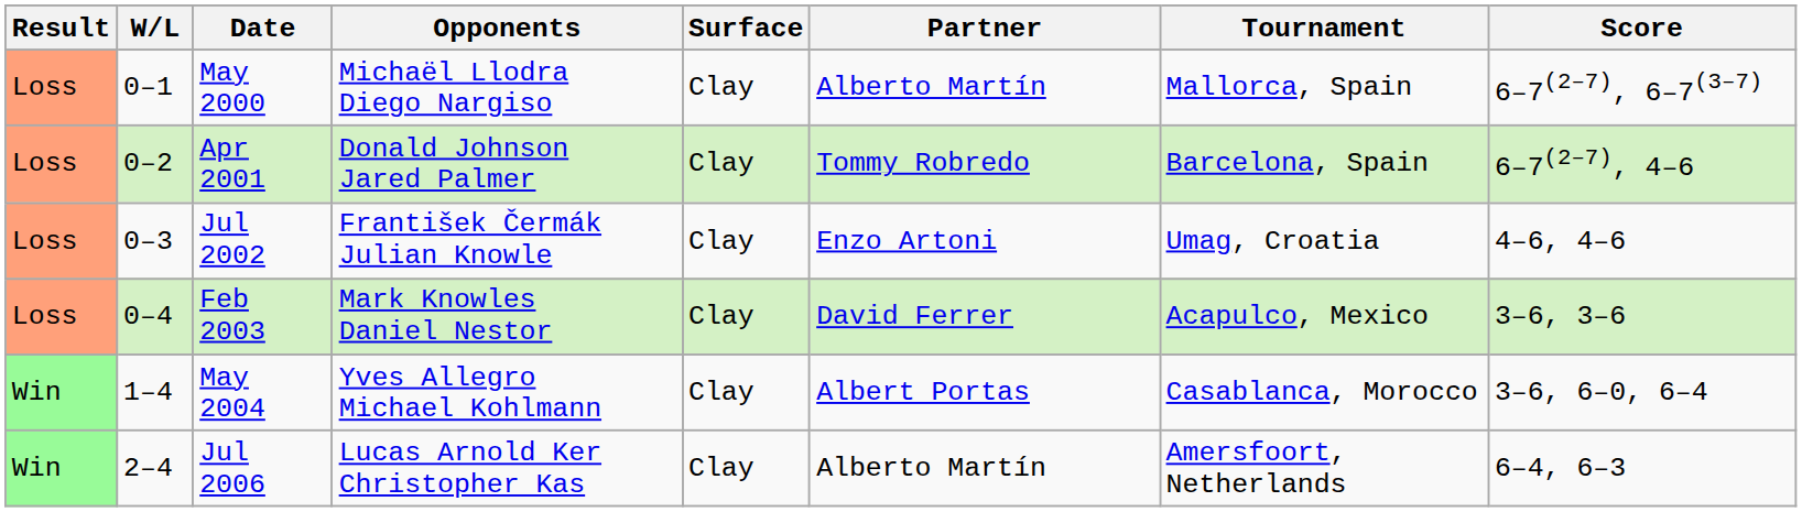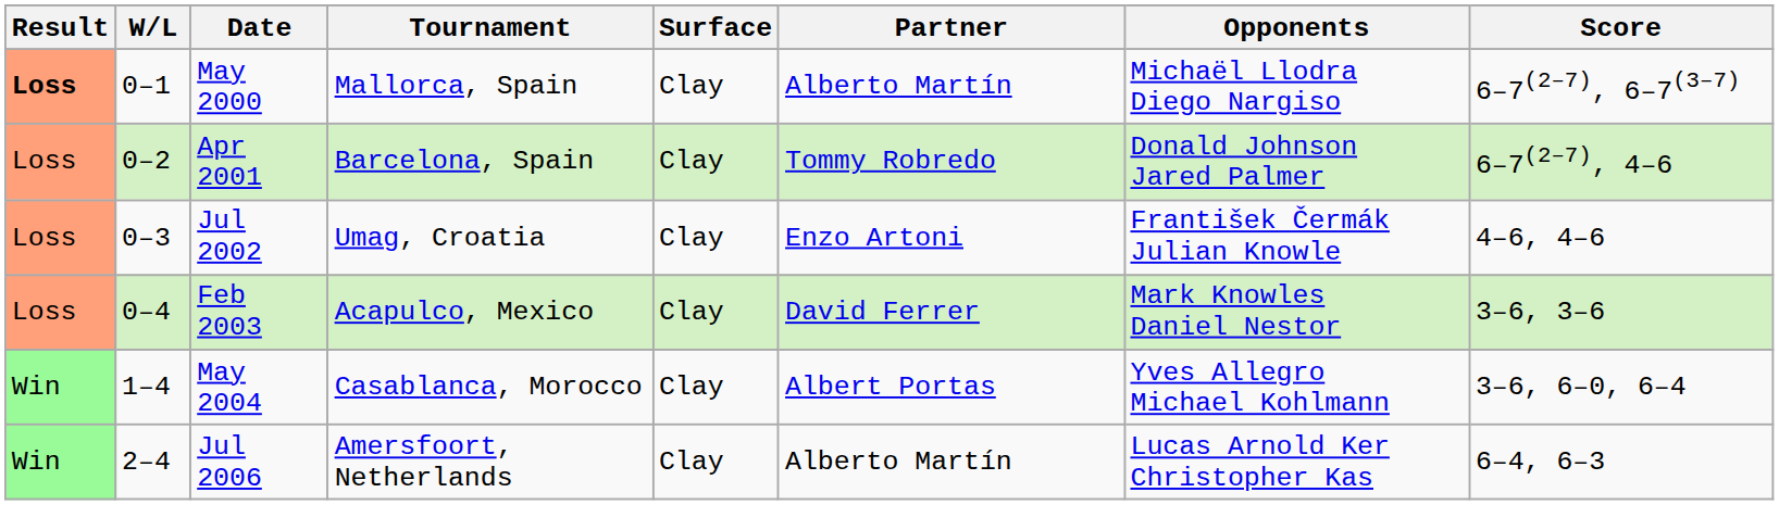 <table class="sortable wikitable">
 <tr>
 <th style="width:35px">Result</th>
 <th style="width:30px" class="unsortable">W/L</th>
 <th style="width:60px;">Date</th>
-<th style="width:160px;">Opponents</th>
+<th style="width:150px;">Tournament</th>
 <th style="width:45px">Surface</th>
 <th style="width:160px;">Partner</th>
-<th style="width:150px;">Tournament</th>
+<th style="width:160px;">Opponents</th>
 <th style="width:140px" class="unsortable">Score</th>
 </tr>
 <tr>
-<td style="background:#ffa07a;">Loss</td>
+<td style="background:#ffa07a;"><strong>Loss</strong></td>
 <td>0–1</td>
 <td><a href='#'>May 2000</a></td>
-<td> <a href='#'>Michaël Llodra</a> <br>  <a href='#'>Diego Nargiso</a></td>
+<td><a href='#'>Mallorca</a>, Spain</td>
 <td>Clay</td>
 <td> <a href='#'>Alberto Martín</a></td>
-<td><a href='#'>Mallorca</a>, Spain</td>
+<td> <a href='#'>Michaël Llodra</a> <br>  <a href='#'>Diego Nargiso</a></td>
 <td>6–7<sup>(2–7)</sup>, 6–7<sup>(3–7)</sup></td>
 </tr>
 <tr bgcolor="#d4f1c5">
 <td style="background:#ffa07a;">Loss</td>
 <td>0–2</td>
 <td><a href='#'>Apr 2001</a></td>
-<td> <a href='#'>Donald Johnson</a> <br>  <a href='#'>Jared Palmer</a></td>
+<td><a href='#'>Barcelona</a>, Spain</td>
 <td>Clay</td>
 <td> <a href='#'>Tommy Robredo</a></td>
-<td><a href='#'>Barcelona</a>, Spain</td>
+<td> <a href='#'>Donald Johnson</a> <br>  <a href='#'>Jared Palmer</a></td>
 <td>6–7<sup>(2–7)</sup>, 4–6</td>
 </tr>
 <tr>
 <td style="background:#ffa07a;">Loss</td>
 <td>0–3</td>
 <td><a href='#'>Jul 2002</a></td>
-<td> <a href='#'>František Čermák</a> <br>  <a href='#'>Julian Knowle</a></td>
+<td><a href='#'>Umag</a>, Croatia</td>
 <td>Clay</td>
 <td> <a href='#'>Enzo Artoni</a></td>
-<td><a href='#'>Umag</a>, Croatia</td>
+<td> <a href='#'>František Čermák</a> <br>  <a href='#'>Julian Knowle</a></td>
 <td>4–6, 4–6</td>
 </tr>
 <tr bgcolor="#d4f1c5">
 <td style="background:#ffa07a;">Loss</td>
 <td>0–4</td>
 <td><a href='#'>Feb 2003</a></td>
-<td> <a href='#'>Mark Knowles</a> <br>  <a href='#'>Daniel Nestor</a></td>
+<td><a href='#'>Acapulco</a>, Mexico</td>
 <td>Clay</td>
 <td> <a href='#'>David Ferrer</a></td>
-<td><a href='#'>Acapulco</a>, Mexico</td>
+<td> <a href='#'>Mark Knowles</a> <br>  <a href='#'>Daniel Nestor</a></td>
 <td>3–6, 3–6</td>
 </tr>
 <tr>
 <td style="background:#98fb98;">Win</td>
 <td>1–4</td>
 <td><a href='#'>May 2004</a></td>
-<td> <a href='#'>Yves Allegro</a> <br>  <a href='#'>Michael Kohlmann</a></td>
+<td><a href='#'>Casablanca</a>, Morocco</td>
 <td>Clay</td>
 <td> <a href='#'>Albert Portas</a></td>
-<td><a href='#'>Casablanca</a>, Morocco</td>
+<td> <a href='#'>Yves Allegro</a> <br>  <a href='#'>Michael Kohlmann</a></td>
 <td>3–6, 6–0, 6–4</td>
 </tr>
 <tr>
 <td style="background:#98fb98;">Win</td>
 <td>2–4</td>
 <td><a href='#'>Jul 2006</a></td>
-<td> <a href='#'>Lucas Arnold Ker</a> <br>  <a href='#'>Christopher Kas</a></td>
+<td><a href='#'>Amersfoort</a>, Netherlands</td>
 <td>Clay</td>
 <td> Alberto Martín</td>
-<td><a href='#'>Amersfoort</a>, Netherlands</td>
+<td> <a href='#'>Lucas Arnold Ker</a> <br>  <a href='#'>Christopher Kas</a></td>
 <td>6–4, 6–3</td>
 </tr>
 </table>
